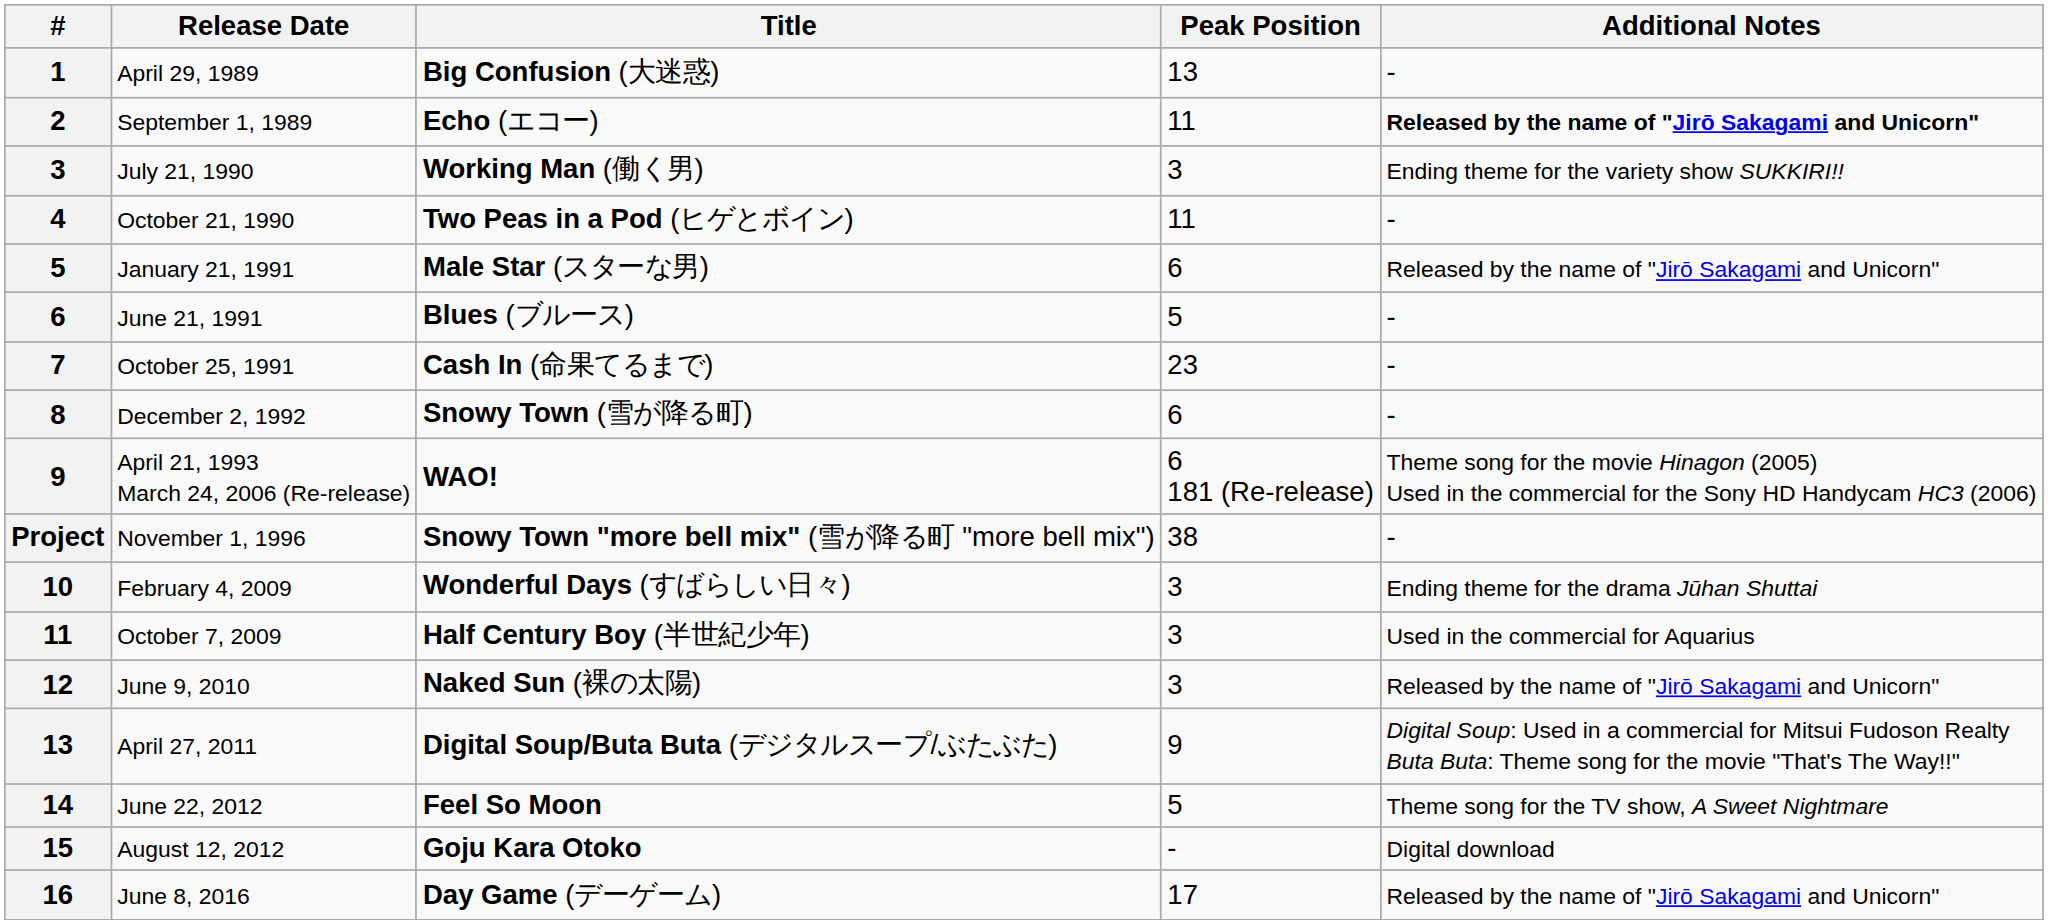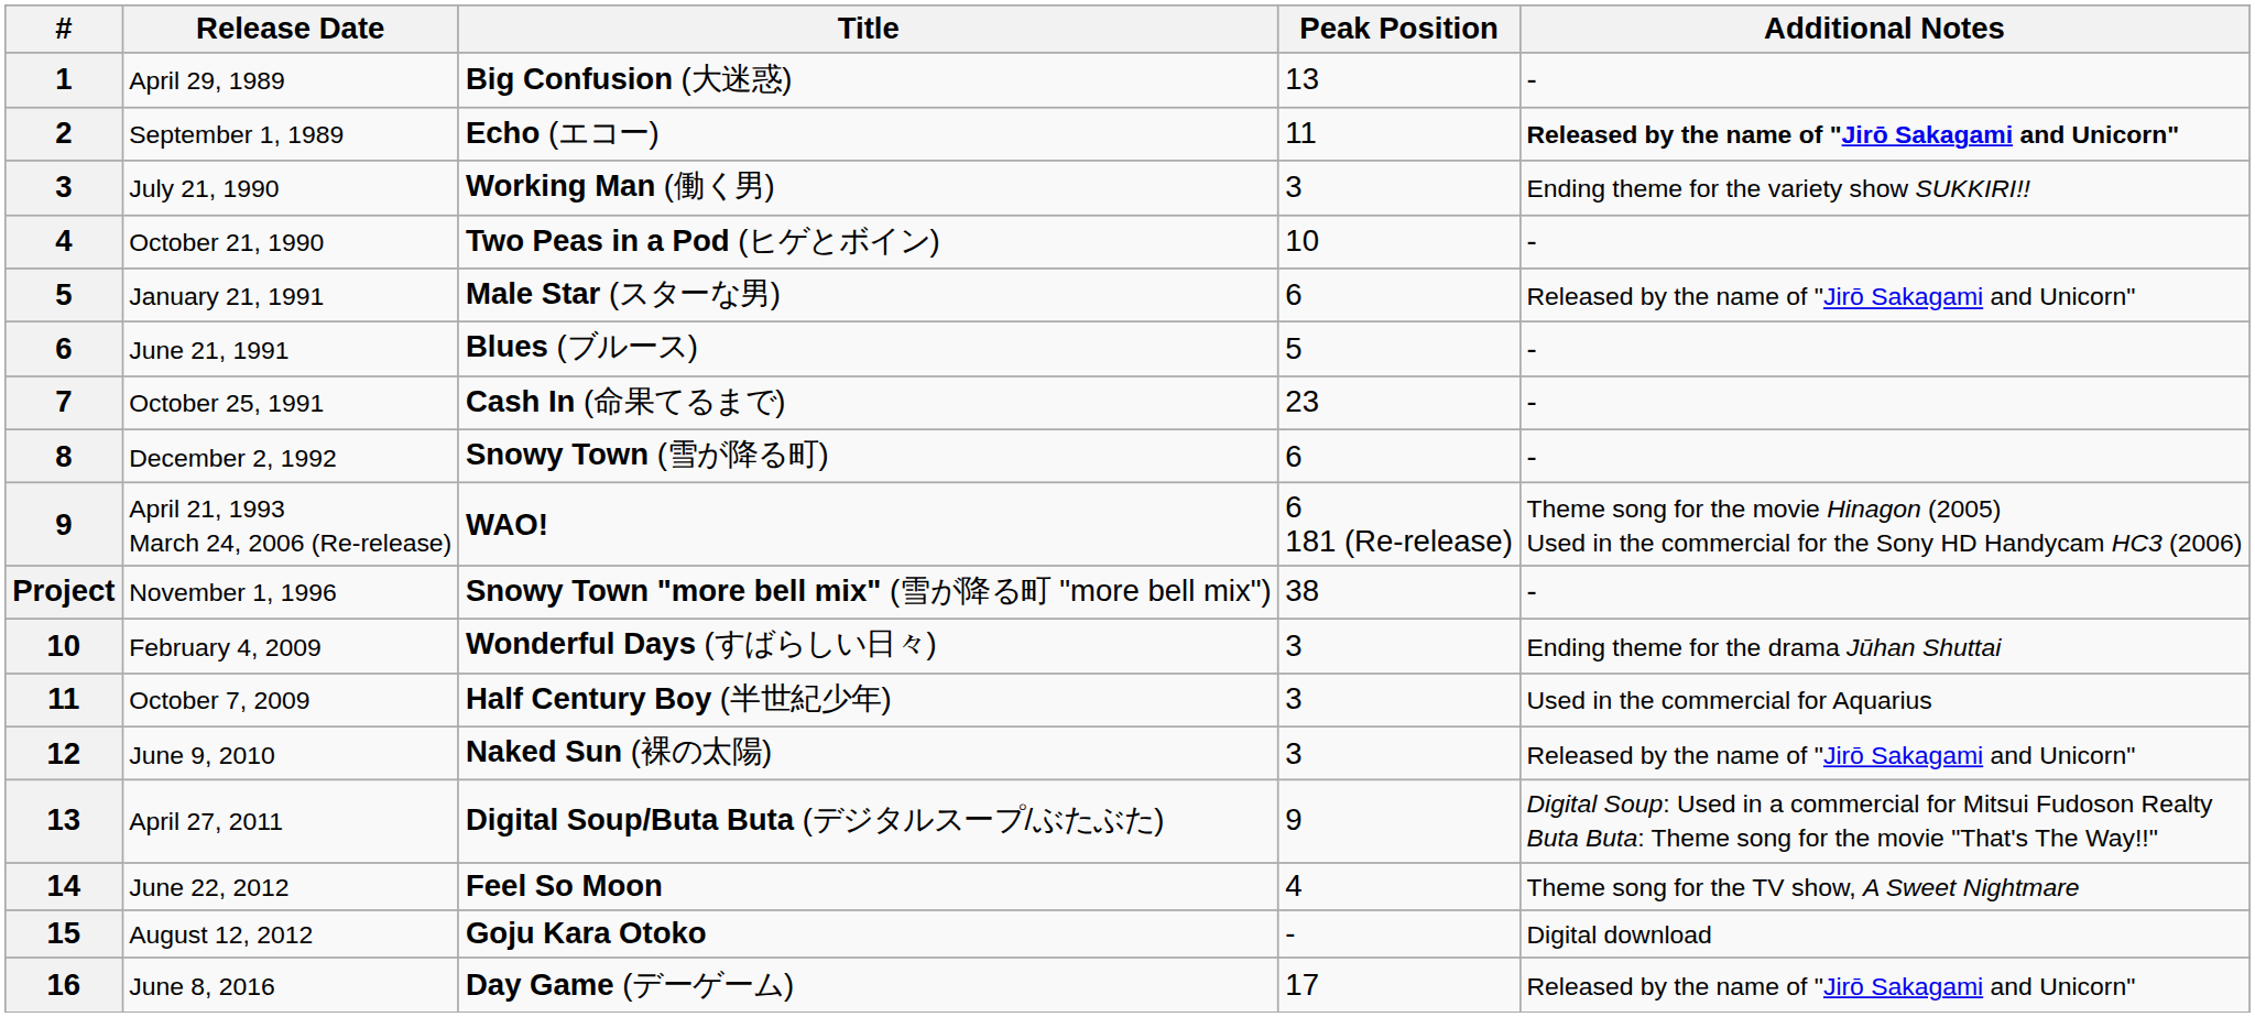 <table class="wikitable">
 <tr>
 <th>#</th>
 <th>Release Date</th>
 <th>Title</th>
 <th>Peak Position</th>
 <th>Additional Notes</th>
 </tr>
 <tr>
 <th>1</th>
 <td><small>April 29, 1989</small></td>
 <td><strong>Big Confusion</strong> (大迷惑)</td>
 <td>13</td>
 <td>-</td>
 </tr>
 <tr>
 <th>2</th>
 <td><small>September 1, 1989</small></td>
 <td><strong>Echo</strong> (エコー)</td>
 <td>11</td>
 <td><strong><small>Released by the name of "<a href='#'>Jirō Sakagami</a> and Unicorn"</small></strong></td>
 </tr>
 <tr>
 <th>3</th>
 <td><small>July 21, 1990</small></td>
 <td><strong>Working Man</strong> (働く男)</td>
 <td>3</td>
 <td><small>Ending theme for the variety show <em>SUKKIRI!!</em></small></td>
 </tr>
 <tr>
 <th>4</th>
 <td><small>October 21, 1990</small></td>
 <td><strong>Two Peas in a Pod</strong> (ヒゲとボイン)</td>
-<td>11</td>
+<td>10</td>
 <td>-</td>
 </tr>
 <tr>
 <th>5</th>
 <td><small>January 21, 1991</small></td>
 <td><strong>Male Star</strong> (スターな男)</td>
 <td>6</td>
 <td><small>Released by the name of "<a href='#'>Jirō Sakagami</a> and Unicorn"</small></td>
 </tr>
 <tr>
 <th>6</th>
 <td><small>June 21, 1991</small></td>
 <td><strong>Blues</strong> (ブルース)</td>
 <td>5</td>
 <td>-</td>
 </tr>
 <tr>
 <th>7</th>
 <td><small>October 25, 1991</small></td>
 <td><strong>Cash In</strong> (命果てるまで)</td>
 <td>23</td>
 <td>-</td>
 </tr>
 <tr>
 <th>8</th>
 <td><small>December 2, 1992</small></td>
 <td><strong>Snowy Town</strong> (雪が降る町)</td>
 <td>6</td>
 <td>-</td>
 </tr>
 <tr>
 <th>9</th>
 <td><small>April 21, 1993<br>March 24, 2006 (Re-release)</small></td>
 <td><strong>WAO!</strong></td>
 <td>6 <br> 181 (Re-release)</td>
 <td><small>Theme song for the movie <em>Hinagon</em> (2005)<br>Used in the commercial for the Sony HD Handycam <em>HC3</em> (2006)</small></td>
 </tr>
 <tr>
 <th>Project</th>
 <td><small>November 1, 1996</small></td>
 <td><strong>Snowy Town "more bell mix"</strong> (雪が降る町 "more bell mix")</td>
 <td>38</td>
 <td>-</td>
 </tr>
 <tr>
 <th>10</th>
 <td><small>February 4, 2009</small></td>
 <td><strong>Wonderful Days</strong> (すばらしい日々)</td>
 <td>3</td>
 <td><small>Ending theme for the drama <em>Jūhan Shuttai</em></small></td>
 </tr>
 <tr>
 <th>11</th>
 <td><small>October 7, 2009</small></td>
 <td><strong>Half Century Boy</strong> (半世紀少年)</td>
 <td>3</td>
 <td><small>Used in the commercial for Aquarius</small></td>
 </tr>
 <tr>
 <th>12</th>
 <td><small>June 9, 2010</small></td>
 <td><strong>Naked Sun</strong> (裸の太陽)</td>
 <td>3</td>
 <td><small>Released by the name of "<a href='#'>Jirō Sakagami</a> and Unicorn"</small></td>
 </tr>
 <tr>
 <th>13</th>
 <td><small>April 27, 2011</small></td>
 <td><strong>Digital Soup/Buta Buta</strong> (デジタルスープ/ぶたぶた)</td>
 <td>9</td>
 <td><small><em>Digital Soup</em>: Used in a commercial for Mitsui Fudoson Realty<br><em>Buta Buta</em>: Theme song for the movie "That's The Way!!"</small></td>
 </tr>
 <tr>
 <th>14</th>
 <td><small>June 22, 2012</small></td>
 <td><strong>Feel So Moon</strong></td>
-<td>5</td>
+<td>4</td>
 <td><small>Theme song for the TV show, <em>A Sweet Nightmare</em></small></td>
 </tr>
 <tr>
 <th>15</th>
 <td><small>August 12, 2012</small></td>
 <td><strong>Goju Kara Otoko</strong></td>
 <td>-</td>
 <td><small>Digital download</small></td>
 </tr>
 <tr>
 <th>16</th>
 <td><small>June 8, 2016</small></td>
 <td><strong>Day Game</strong> (デーゲーム)</td>
 <td>17</td>
 <td><small>Released by the name of "<a href='#'>Jirō Sakagami</a> and Unicorn"</small></td>
 </tr>
 <tr>
 </tr>
 </table>
